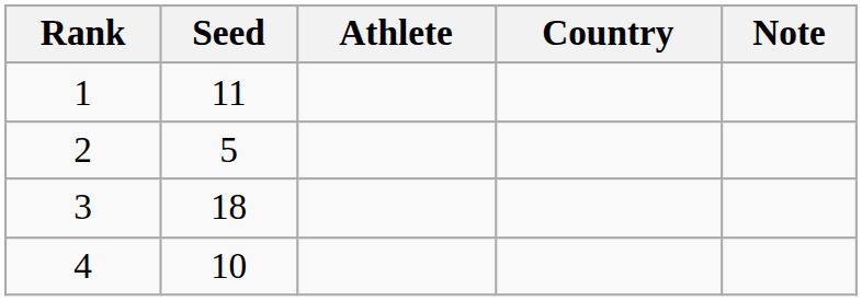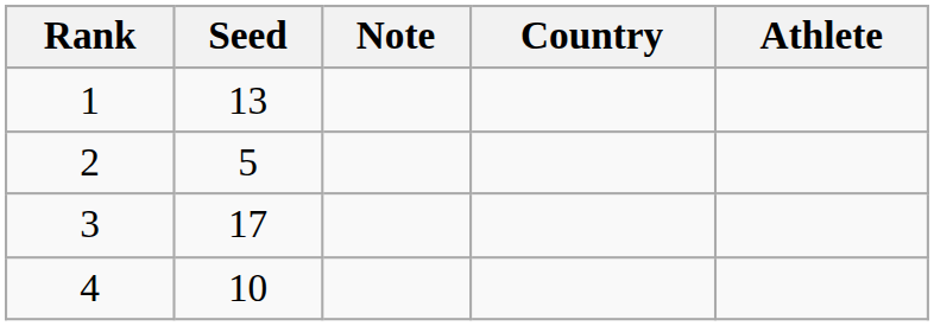 <table class="wikitable sortable" style="text-align:center" width=60%>
 <tr>
 <th>Rank</th>
 <th>Seed</th>
+<th>Note</th>
+<th>Country</th>
 <th>Athlete</th>
-<th>Country</th>
-<th>Note</th>
 </tr>
 <tr>
 <td>1</td>
-<td>11</td>
+<td>13</td>
+<td></td>
 <td align=left></td>
 <td align=left></td>
-<td></td>
 </tr>
 <tr>
 <td>2</td>
 <td>5</td>
+<td></td>
 <td align=left></td>
 <td align=left></td>
-<td></td>
 </tr>
 <tr>
 <td>3</td>
-<td>18</td>
+<td>17</td>
+<td></td>
 <td align=left></td>
 <td align=left></td>
-<td></td>
 </tr>
 <tr>
 <td>4</td>
 <td>10</td>
+<td></td>
 <td align=left></td>
 <td align=left></td>
-<td></td>
 </tr>
 </table>
